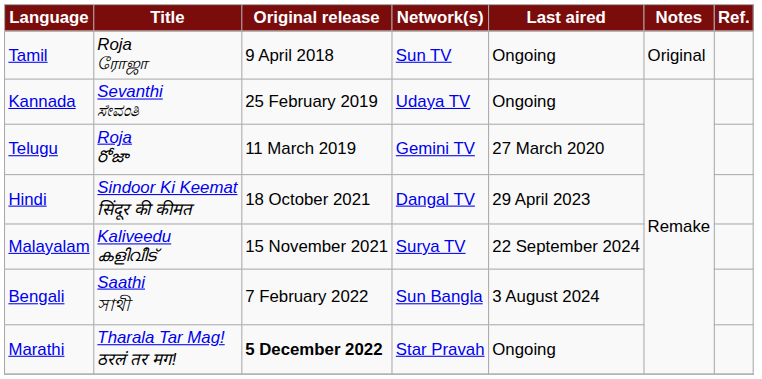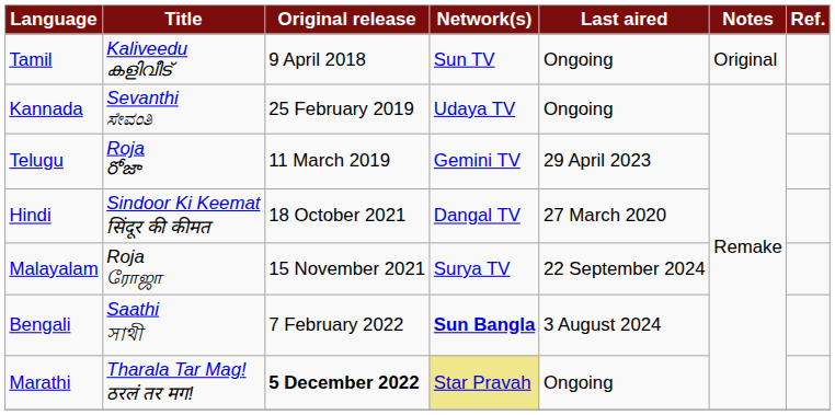 <table class="wikitable" style="margin-right: 0;">
 <tr style="color:black">
 <th style="background:#7b0c0c;color:white">Language</th>
 <th style="background:#7b0c0c;color:white">Title</th>
 <th style="background:#7b0c0c;color:white">Original release</th>
 <th style="background:#7b0c0c;color:white">Network(s)</th>
 <th style="background:#7b0c0c;color:white">Last aired</th>
 <th style="background:#7b0c0c;color:white">Notes</th>
 <th style="background:#7b0c0c;color:white">Ref.</th>
 </tr>
 <tr>
 <td><a href='#'>Tamil</a></td>
-<td><em>Roja</em> <br> <em>ரோஜா</em></td>
+<td><em><a href='#'>Kaliveedu</a></em> <br> <em>കളിവീട്</em></td>
 <td>9 April 2018</td>
 <td><a href='#'>Sun TV</a></td>
 <td>Ongoing</td>
 <td>Original</td>
 <td></td>
 </tr>
 <tr>
 <td><a href='#'>Kannada</a></td>
 <td><em><a href='#'>Sevanthi</a></em> <br> <em>ಸೇವಂತಿ</em></td>
 <td>25 February 2019</td>
 <td><a href='#'>Udaya TV</a></td>
 <td>Ongoing</td>
 <td rowspan="6">Remake</td>
 <td></td>
 </tr>
 <tr>
 <td><a href='#'>Telugu</a></td>
 <td><em><a href='#'>Roja</a></em> <br> <em>రోజా</em></td>
 <td>11 March 2019</td>
 <td><a href='#'>Gemini TV</a></td>
-<td>27 March 2020</td>
+<td>29 April 2023</td>
 <td></td>
 </tr>
 <tr>
 <td><a href='#'>Hindi</a></td>
 <td><em><a href='#'>Sindoor Ki Keemat</a></em> <br> <em>सिंदूर की कीमत</em></td>
 <td>18 October 2021</td>
 <td><a href='#'>Dangal TV</a></td>
-<td>29 April 2023</td>
+<td>27 March 2020</td>
 <td></td>
 </tr>
 <tr>
 <td><a href='#'>Malayalam</a></td>
-<td><em><a href='#'>Kaliveedu</a></em> <br> <em>കളിവീട്</em></td>
+<td><em>Roja</em> <br> <em>ரோஜா</em></td>
 <td>15 November 2021</td>
 <td><a href='#'>Surya TV</a></td>
 <td>22 September 2024</td>
 <td></td>
 </tr>
 <tr>
 <td><a href='#'>Bengali</a></td>
 <td><em><a href='#'>Saathi</a></em> <br> <em>সাথী</em></td>
 <td>7 February 2022</td>
-<td><a href='#'>Sun Bangla</a></td>
+<td><strong><a href='#'>Sun Bangla</a></strong></td>
 <td>3 August 2024</td>
 <td></td>
 </tr>
 <tr>
 <td><a href='#'>Marathi</a></td>
 <td><em><a href='#'>Tharala Tar Mag!</a></em> <br> <em>ठरलं तर मग!</em></td>
 <td><strong>5 December 2022</strong></td>
-<td><a href='#'>Star Pravah</a></td>
+<td style="background: khaki;"><a href='#'>Star Pravah</a></td>
 <td>Ongoing</td>
 <td></td>
 </tr>
 <tr>
 </tr>
 </table>
